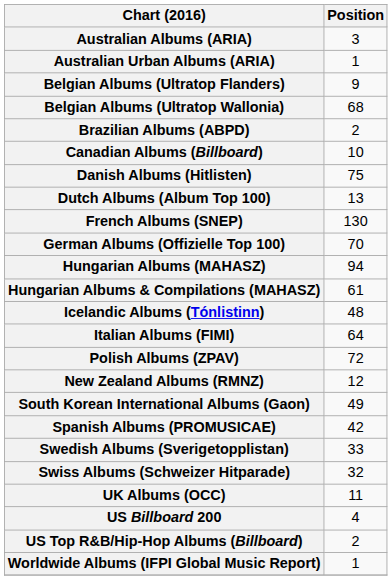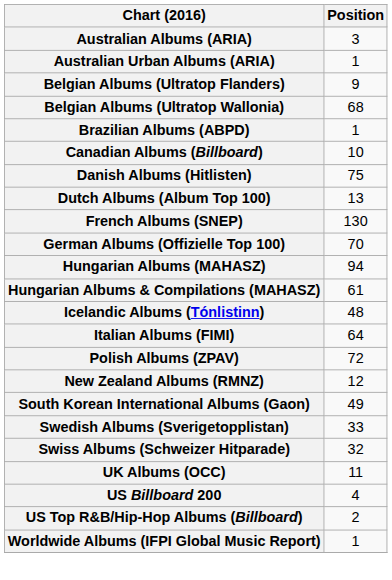 <table class="wikitable sortable plainrowheaders" style="text-align:center;">
 <tr>
 <th scope="col">Chart (2016)</th>
 <th scope="col">Position</th>
 </tr>
 <tr>
 <th scope="row">Australian Albums (ARIA)</th>
 <td>3</td>
 </tr>
 <tr>
 <th scope="row">Australian Urban Albums (ARIA)</th>
 <td>1</td>
 </tr>
 <tr>
 <th scope="row">Belgian Albums (Ultratop Flanders)</th>
 <td>9</td>
 </tr>
 <tr>
 <th scope="row">Belgian Albums (Ultratop Wallonia)</th>
 <td>68</td>
 </tr>
 <tr>
 <th scope="row">Brazilian Albums (ABPD)</th>
-<td>2</td>
+<td>1</td>
 </tr>
 <tr>
 <th scope="row">Canadian Albums (<em>Billboard</em>)</th>
 <td>10</td>
 </tr>
 <tr>
 <th scope="row">Danish Albums (Hitlisten)</th>
 <td>75</td>
 </tr>
 <tr>
 <th scope="row">Dutch Albums (Album Top 100)</th>
 <td>13</td>
 </tr>
 <tr>
 <th scope="row">French Albums (SNEP)</th>
 <td>130</td>
 </tr>
 <tr>
 <th scope="row">German Albums (Offizielle Top 100)</th>
 <td>70</td>
 </tr>
 <tr>
 <th scope="row">Hungarian Albums (MAHASZ)</th>
 <td>94</td>
 </tr>
 <tr>
 <th scope="row">Hungarian Albums & Compilations (MAHASZ)</th>
 <td>61</td>
 </tr>
 <tr>
 <th scope="row">Icelandic Albums (<a href='#'>Tónlistinn</a>)</th>
 <td>48</td>
 </tr>
 <tr>
 <th scope="row">Italian Albums (FIMI)</th>
 <td>64</td>
 </tr>
 <tr>
 <th scope="row">Polish Albums (ZPAV)</th>
 <td>72</td>
 </tr>
 <tr>
 <th scope="row">New Zealand Albums (RMNZ)</th>
 <td>12</td>
 </tr>
 <tr>
 <th scope="row">South Korean International Albums (Gaon)</th>
 <td>49</td>
 </tr>
 <tr>
-<th scope="row">Spanish Albums (PROMUSICAE)</th>
-<td>42</td>
-</tr>
-<tr>
 <th scope="row">Swedish Albums (Sverigetopplistan)</th>
 <td>33</td>
 </tr>
 <tr>
 <th scope="row">Swiss Albums (Schweizer Hitparade)</th>
 <td>32</td>
 </tr>
 <tr>
 <th scope="row">UK Albums (OCC)</th>
 <td>11</td>
 </tr>
 <tr>
 <th scope="row">US <em>Billboard</em> 200</th>
 <td>4</td>
 </tr>
 <tr>
 <th scope="row">US Top R&B/Hip-Hop Albums (<em>Billboard</em>)</th>
 <td>2</td>
 </tr>
 <tr>
 <th scope="row">Worldwide Albums (IFPI Global Music Report)</th>
 <td>1</td>
 </tr>
 <tr>
 </tr>
 </table>
